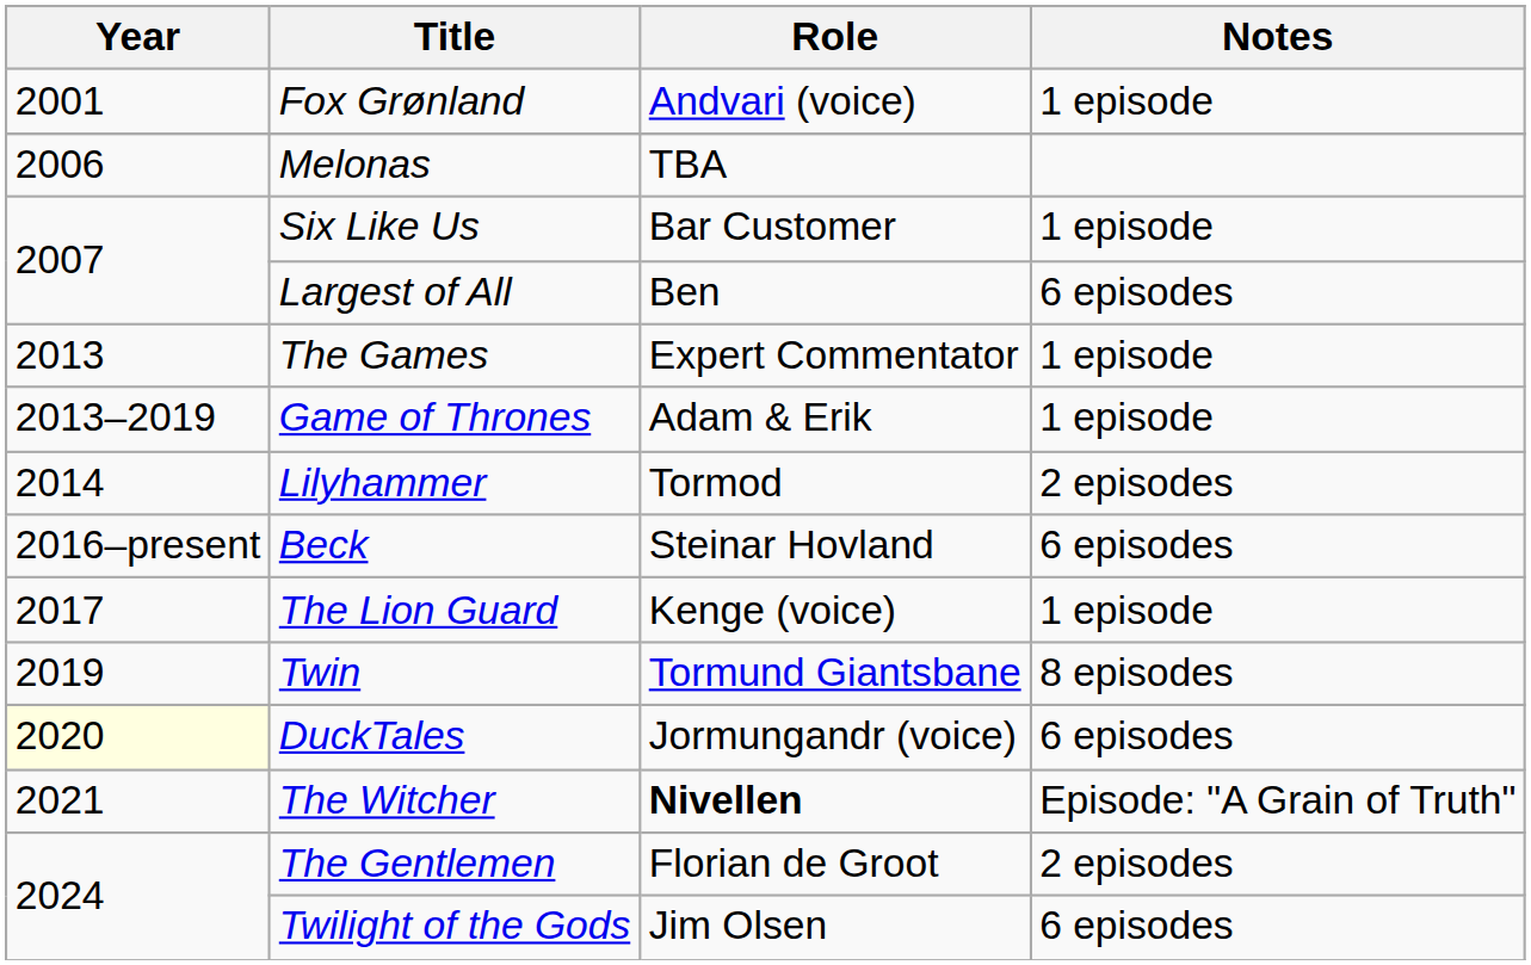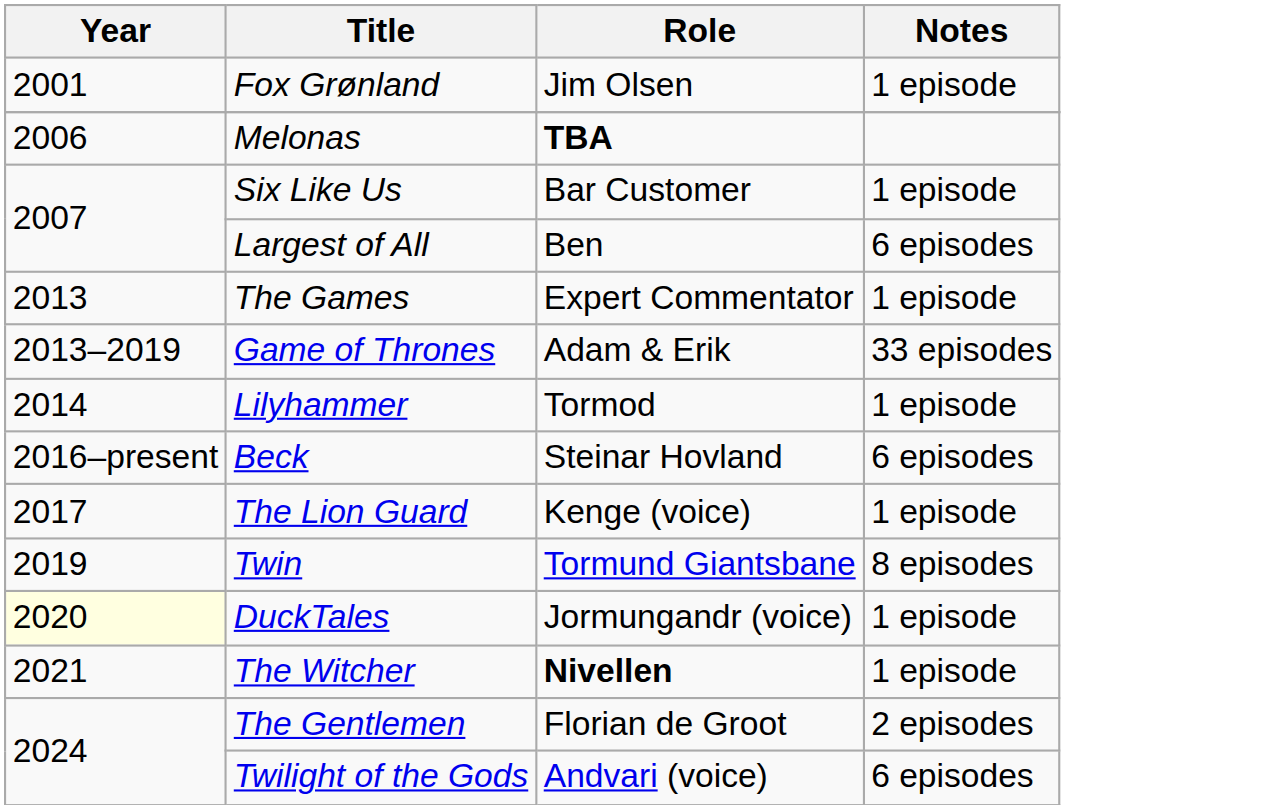 <table class="wikitable sortable">
 <tr>
 <th>Year</th>
 <th>Title</th>
 <th>Role</th>
 <th class="unsortable">Notes</th>
 </tr>
 <tr>
 <td>2001</td>
 <td><em>Fox Grønland</em></td>
-<td><a href='#'>Andvari</a> (voice)</td>
+<td>Jim Olsen</td>
 <td>1 episode</td>
 </tr>
 <tr>
 </tr>
 <tr>
 <td>2006</td>
 <td><em>Melonas</em></td>
-<td>TBA</td>
+<td><strong>TBA</strong></td>
 <td></td>
 </tr>
 <tr>
 <td rowspan=2>2007</td>
 <td><em>Six Like Us</em></td>
 <td>Bar Customer</td>
 <td>1 episode</td>
 </tr>
 <tr>
 <td><em>Largest of All</em></td>
 <td>Ben</td>
 <td>6 episodes</td>
 </tr>
 <tr>
 <td>2013</td>
 <td><em>The Games</em></td>
 <td>Expert Commentator</td>
 <td>1 episode</td>
 </tr>
 <tr>
 <td>2013–2019</td>
 <td><em><a href='#'>Game of Thrones</a></em></td>
 <td>Adam & Erik</td>
-<td>1 episode</td>
+<td>33 episodes</td>
 </tr>
 <tr>
 <td>2014</td>
 <td><em><a href='#'>Lilyhammer</a></em></td>
 <td>Tormod</td>
-<td>2 episodes</td>
+<td>1 episode</td>
 </tr>
 <tr>
 <td>2016–present</td>
 <td><em><a href='#'>Beck</a></em></td>
 <td>Steinar Hovland</td>
 <td>6 episodes</td>
 </tr>
 <tr>
 <td>2017</td>
 <td><em><a href='#'>The Lion Guard</a></em></td>
 <td>Kenge (voice)</td>
 <td>1 episode</td>
 </tr>
 <tr>
 <td>2019</td>
 <td><em><a href='#'>Twin</a></em></td>
 <td><a href='#'>Tormund Giantsbane</a></td>
 <td>8 episodes</td>
 </tr>
 <tr>
 <td style="background: lightyellow;">2020</td>
 <td><em><a href='#'>DuckTales</a></em></td>
 <td>Jormungandr (voice)</td>
-<td>6 episodes</td>
+<td>1 episode</td>
 </tr>
 <tr>
 <td>2021</td>
 <td><em><a href='#'>The Witcher</a></em></td>
 <td><strong>Nivellen</strong></td>
-<td>Episode: "A Grain of Truth"</td>
+<td>1 episode</td>
 </tr>
 <tr>
 <td rowspan="2">2024</td>
 <td><em><a href='#'>The Gentlemen</a></em></td>
 <td>Florian de Groot</td>
 <td>2 episodes</td>
 </tr>
 <tr>
 <td><em><a href='#'>Twilight of the Gods</a></em></td>
-<td>Jim Olsen</td>
+<td><a href='#'>Andvari</a> (voice)</td>
 <td>6 episodes</td>
 </tr>
 </table>
